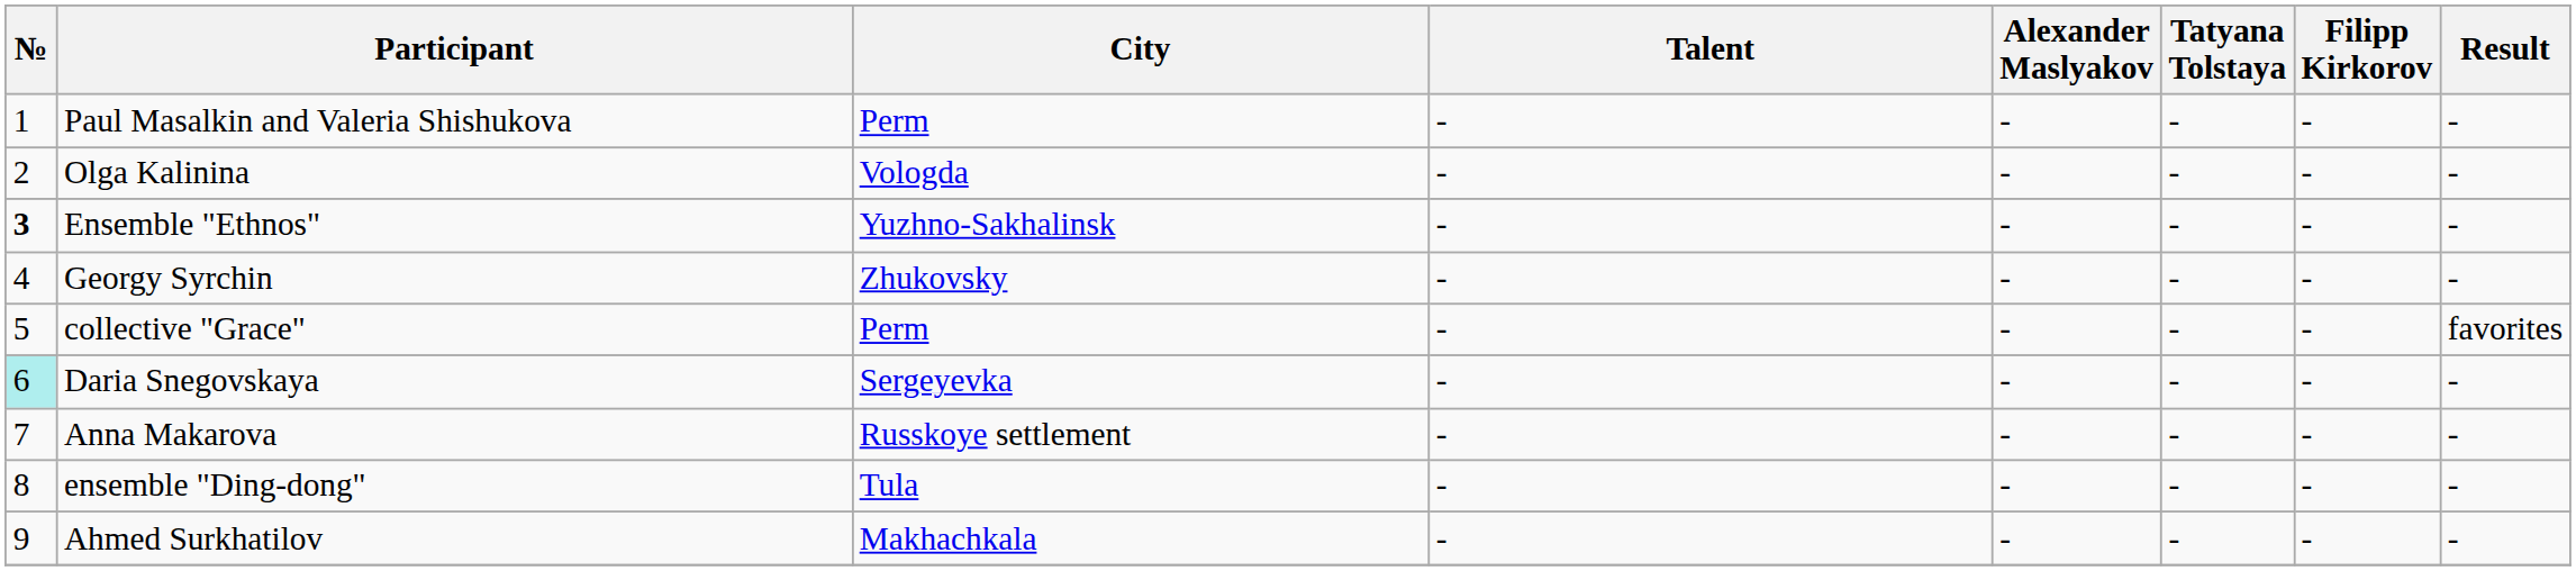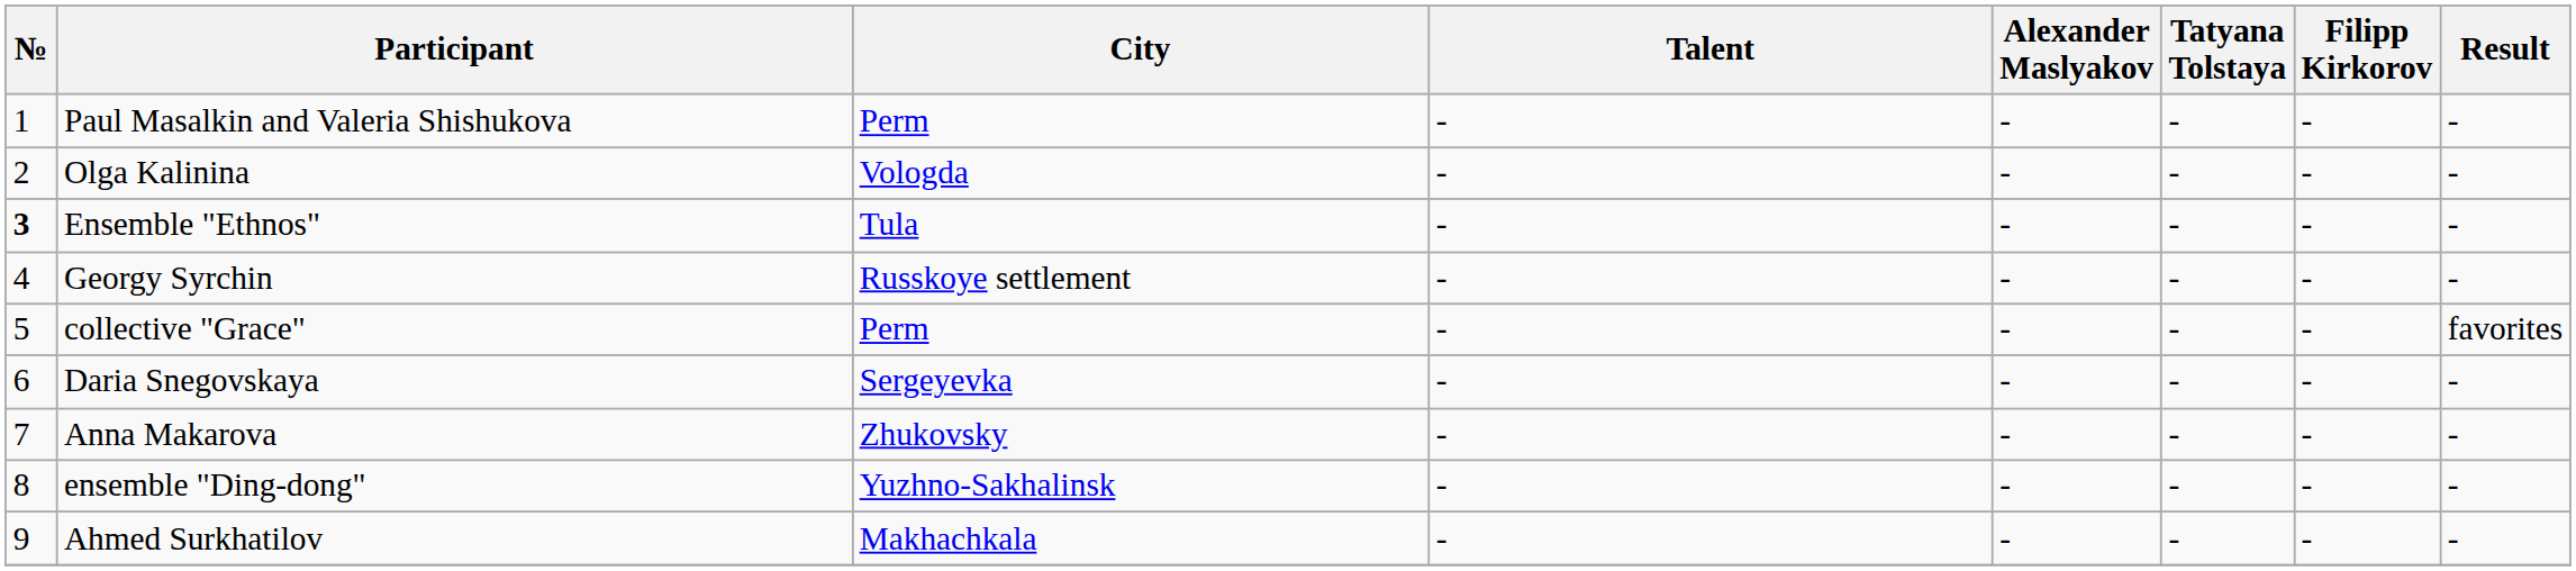 <table class="wikitable">
 <tr>
 <th width="2%">№</th>
 <th width="35%">Participant</th>
 <th width="25%">City</th>
 <th width="25%">Talent</th>
 <th width="3%">Alexander Maslyakov</th>
 <th width="3%">Tatyana Tolstaya</th>
 <th width="3%">Filipp Kirkorov</th>
 <th width="3%">Result</th>
 </tr>
 <tr>
 <td>1</td>
 <td>Paul Masalkin and Valeria Shishukova</td>
 <td><a href='#'>Perm</a></td>
 <td>-</td>
 <td>-</td>
 <td>-</td>
 <td>-</td>
 <td>-</td>
 </tr>
 <tr>
 <td>2</td>
 <td>Olga Kalinina</td>
 <td><a href='#'>Vologda</a></td>
 <td>-</td>
 <td>-</td>
 <td>-</td>
 <td>-</td>
 <td>-</td>
 </tr>
 <tr>
 <td><strong>3</strong></td>
 <td>Ensemble "Ethnos"</td>
-<td><a href='#'>Yuzhno-Sakhalinsk</a></td>
+<td><a href='#'>Tula</a></td>
 <td>-</td>
 <td>-</td>
 <td>-</td>
 <td>-</td>
 <td>-</td>
 </tr>
 <tr>
 <td>4</td>
 <td>Georgy Syrchin</td>
-<td><a href='#'>Zhukovsky</a></td>
+<td><a href='#'>Russkoye</a> settlement</td>
 <td>-</td>
 <td>-</td>
 <td>-</td>
 <td>-</td>
 <td>-</td>
 </tr>
 <tr>
 <td>5</td>
 <td>collective "Grace"</td>
 <td><a href='#'>Perm</a></td>
 <td>-</td>
 <td>-</td>
 <td>-</td>
 <td>-</td>
 <td>favorites</td>
 </tr>
 <tr>
-<td style="background: paleturquoise;">6</td>
+<td>6</td>
 <td>Daria Snegovskaya</td>
 <td><a href='#'>Sergeyevka</a></td>
 <td>-</td>
 <td>-</td>
 <td>-</td>
 <td>-</td>
 <td>-</td>
 </tr>
 <tr>
 <td>7</td>
 <td>Anna Makarova</td>
-<td><a href='#'>Russkoye</a> settlement</td>
+<td><a href='#'>Zhukovsky</a></td>
 <td>-</td>
 <td>-</td>
 <td>-</td>
 <td>-</td>
 <td>-</td>
 </tr>
 <tr>
 <td>8</td>
 <td>ensemble "Ding-dong"</td>
-<td><a href='#'>Tula</a></td>
+<td><a href='#'>Yuzhno-Sakhalinsk</a></td>
 <td>-</td>
 <td>-</td>
 <td>-</td>
 <td>-</td>
 <td>-</td>
 </tr>
 <tr>
 <td>9</td>
 <td>Ahmed Surkhatilov</td>
 <td><a href='#'>Makhachkala</a></td>
 <td>-</td>
 <td>-</td>
 <td>-</td>
 <td>-</td>
 <td>-</td>
 </tr>
 <tr>
 </tr>
 </table>
